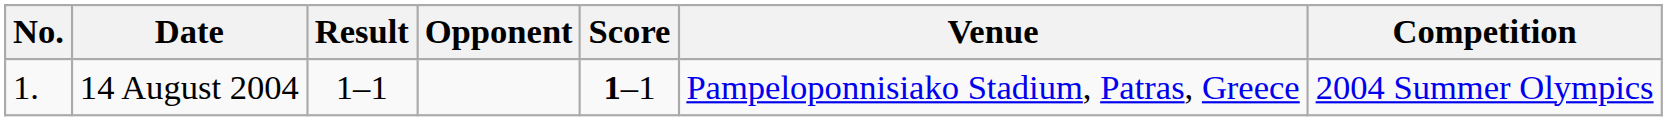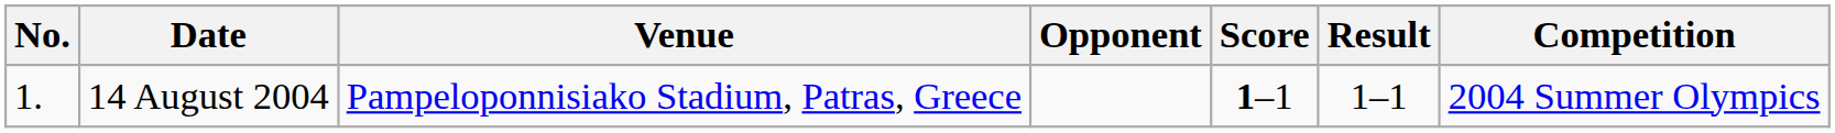 <table class="wikitable">
 <tr>
 <th>No.</th>
 <th>Date</th>
-<th>Result</th>
+<th>Venue</th>
 <th>Opponent</th>
 <th>Score</th>
-<th>Venue</th>
+<th>Result</th>
 <th>Competition</th>
 </tr>
 <tr>
 <td>1.</td>
 <td>14 August 2004</td>
-<td align=center>1–1</td>
+<td><a href='#'>Pampeloponnisiako Stadium</a>, <a href='#'>Patras</a>, <a href='#'>Greece</a></td>
 <td></td>
 <td align=center><strong>1</strong>–1</td>
-<td><a href='#'>Pampeloponnisiako Stadium</a>, <a href='#'>Patras</a>, <a href='#'>Greece</a></td>
+<td align=center>1–1</td>
 <td><a href='#'>2004 Summer Olympics</a></td>
 </tr>
 </table>
